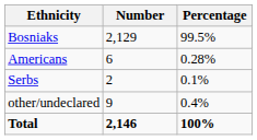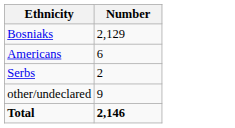 <table class="wikitable">
 <tr>
 <th width="100px">Ethnicity</th>
 <th width="80px">Number</th>
-<th width="80px">Percentage</th>
 </tr>
 <tr>
 <td><a href='#'>Bosniaks</a></td>
 <td>2,129</td>
-<td>99.5%</td>
 </tr>
 <tr>
 <td><a href='#'>Americans</a></td>
 <td>6</td>
-<td>0.28%</td>
 </tr>
 <tr>
 <td><a href='#'>Serbs</a></td>
 <td>2</td>
-<td>0.1%</td>
 </tr>
 <tr>
 <td>other/undeclared</td>
 <td>9</td>
-<td>0.4%</td>
 </tr>
 <tr>
 <td><strong>Total</strong></td>
 <td><strong>2,146</strong></td>
-<td><strong>100%</strong></td>
 </tr>
 </table>
